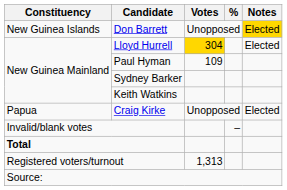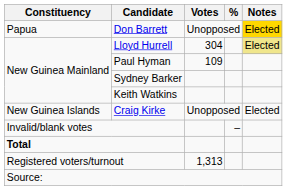 <table class=wikitable>
 <tr>
 <th>Constituency</th>
 <th>Candidate</th>
 <th>Votes</th>
 <th>%</th>
 <th>Notes</th>
 </tr>
 <tr>
-<td>New Guinea Islands</td>
+<td>Papua</td>
 <td><a href='#'>Don Barrett</a></td>
 <td colspan=2 align=center>Unopposed</td>
 <td style="background: gold;">Elected</td>
 </tr>
 <tr>
 <td rowspan=4>New Guinea Mainland</td>
 <td><a href='#'>Lloyd Hurrell</a></td>
-<td align=right style="background: gold;">304</td>
+<td align=right>304</td>
 <td align=right></td>
-<td>Elected</td>
+<td style="background: khaki;">Elected</td>
 </tr>
 <tr>
 <td>Paul Hyman</td>
 <td align=right>109</td>
 <td align=right></td>
 <td></td>
 </tr>
 <tr>
 <td>Sydney Barker</td>
 <td></td>
 <td></td>
 <td></td>
 </tr>
 <tr>
 <td>Keith Watkins</td>
 <td></td>
 <td></td>
 <td></td>
 </tr>
 <tr>
-<td>Papua</td>
+<td>New Guinea Islands</td>
 <td><a href='#'>Craig Kirke</a></td>
 <td align=center colspan=2>Unopposed</td>
 <td>Elected</td>
 </tr>
 <tr>
 <td colspan=2>Invalid/blank votes</td>
 <td align=right></td>
 <td align=right>–</td>
 <td></td>
 </tr>
 <tr>
 <td colspan=2><strong>Total</strong></td>
 <td align=right><strong> </strong></td>
 <td align=right><strong> </strong></td>
 <td></td>
 </tr>
 <tr>
 <td colspan=2>Registered voters/turnout</td>
 <td align=right>1,313</td>
 <td align=right></td>
 <td></td>
 </tr>
 <tr>
 <td colspan=5>Source: </td>
 </tr>
 </table>
